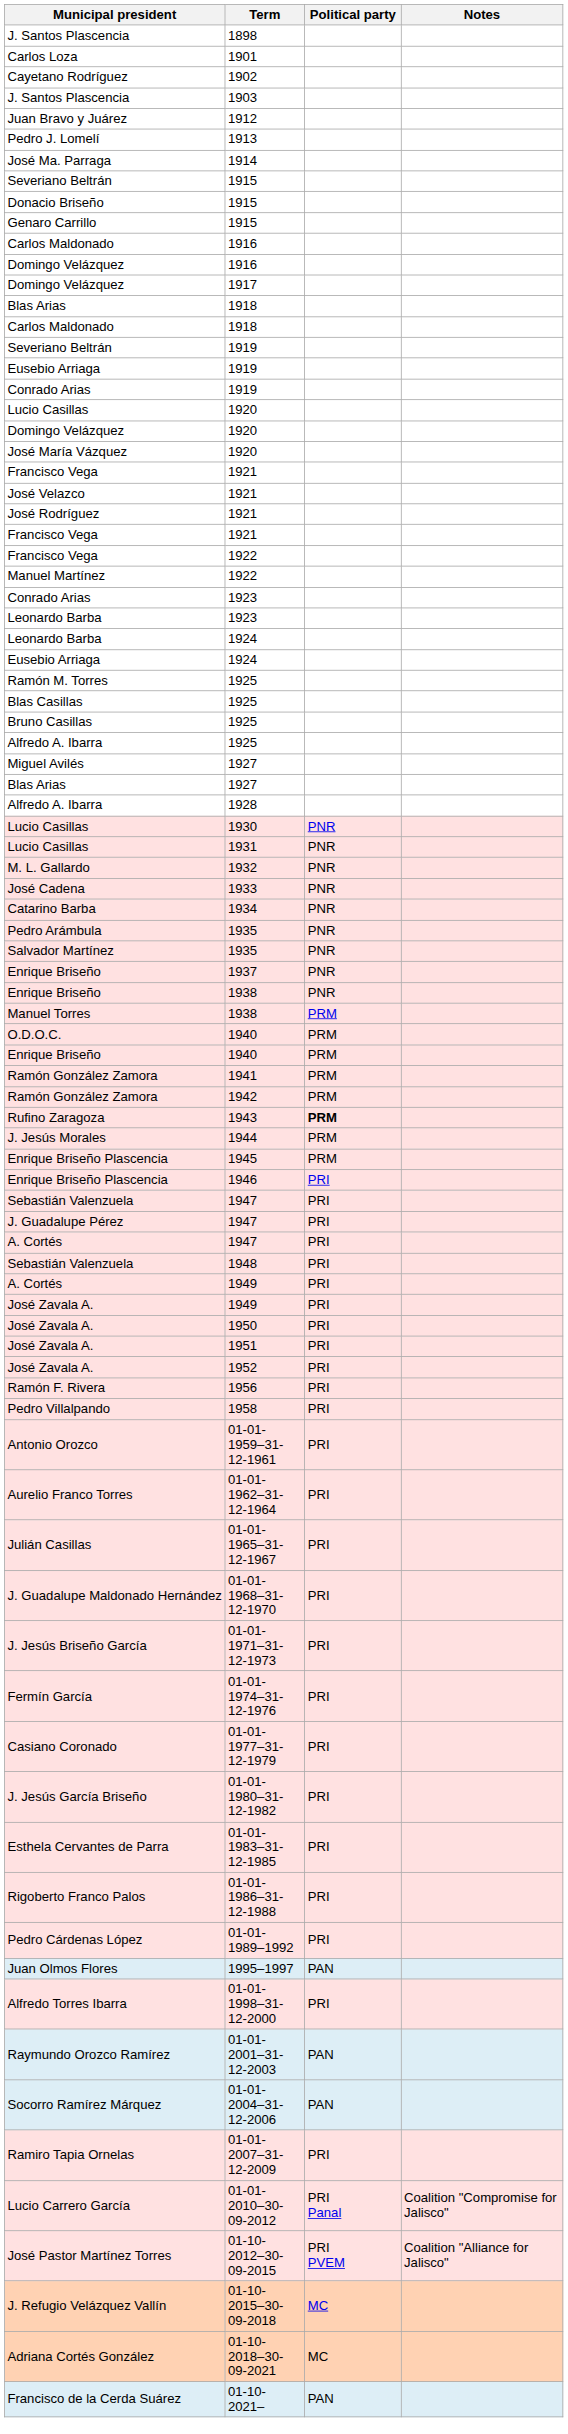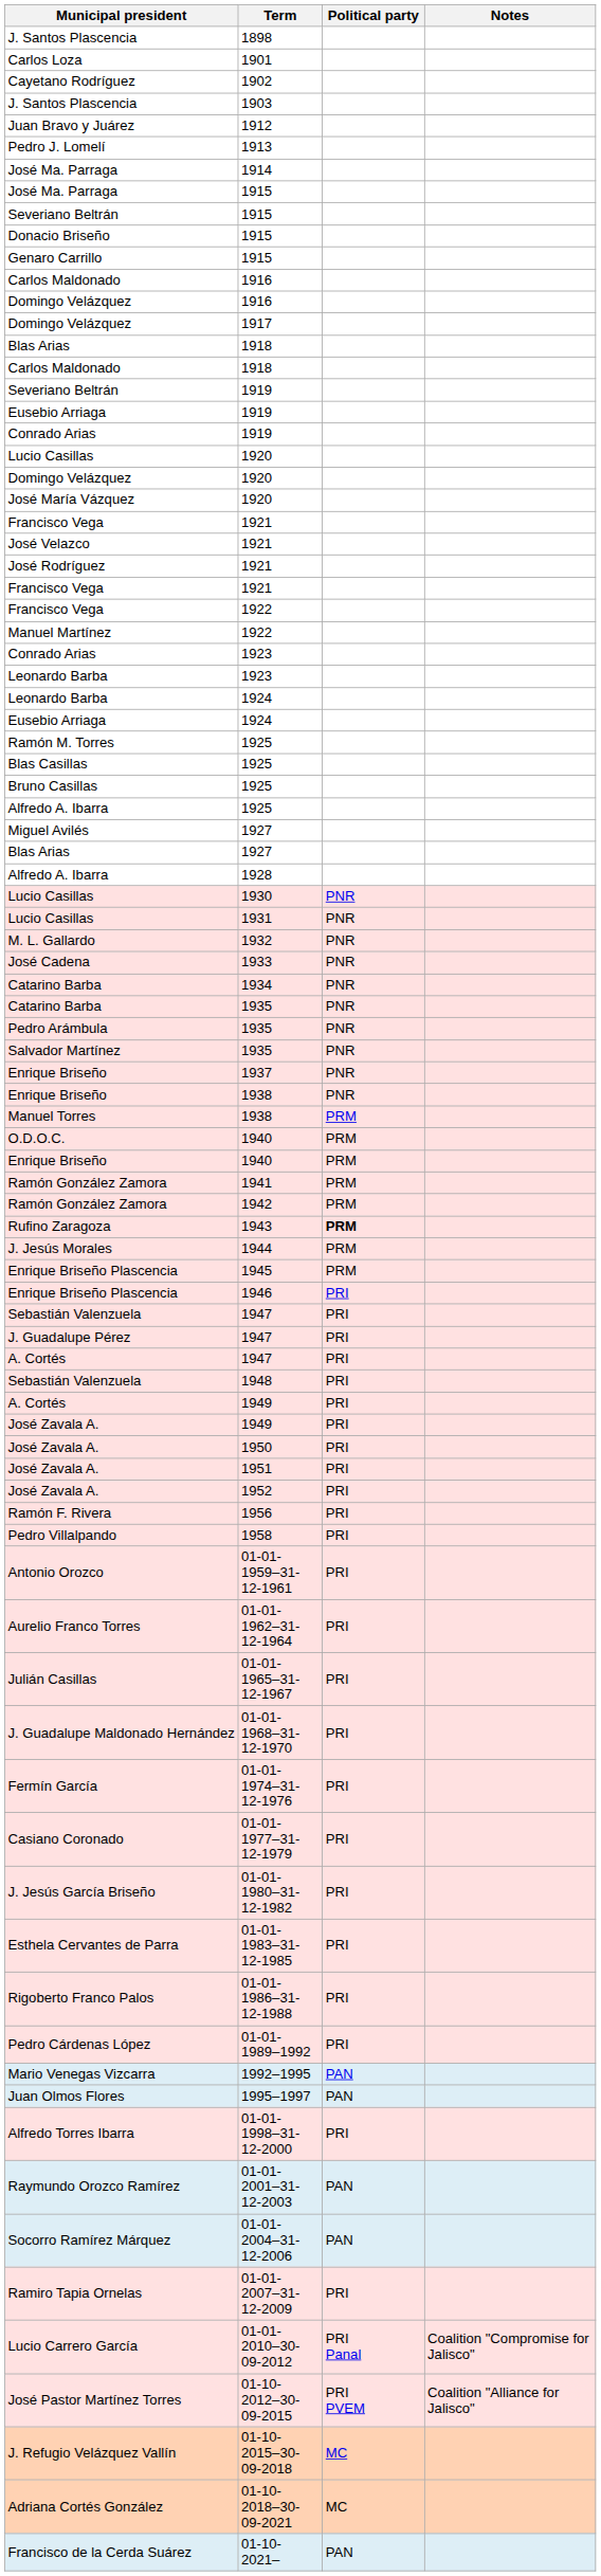 <table class="wikitable">
 <tr>
 <th>Municipal president</th>
 <th width=90px>Term</th>
 <th width=110px>Political party</th>
 <th width=190px>Notes</th>
 </tr>
 <tr style="background:#ffffff">
 <td>J. Santos Plascencia</td>
 <td>1898</td>
 <td></td>
 <td></td>
 </tr>
 <tr style="background:#ffffff">
 <td>Carlos Loza</td>
 <td>1901</td>
 <td></td>
 <td></td>
 </tr>
 <tr style="background:#ffffff">
 <td>Cayetano Rodríguez</td>
 <td>1902</td>
 <td></td>
 <td></td>
 </tr>
 <tr style="background:#ffffff">
 <td>J. Santos Plascencia</td>
 <td>1903</td>
 <td></td>
 <td></td>
 </tr>
 <tr style="background:#ffffff">
 <td>Juan Bravo y Juárez</td>
 <td>1912</td>
 <td></td>
 <td></td>
 </tr>
 <tr style="background:#ffffff">
 <td>Pedro J. Lomelí</td>
 <td>1913</td>
 <td></td>
 <td></td>
 </tr>
 <tr style="background:#ffffff">
 <td>José Ma. Parraga</td>
 <td>1914</td>
+<td></td>
+<td></td>
+</tr>
+<tr style="background:#ffffff">
+<td>José Ma. Parraga</td>
+<td>1915</td>
 <td></td>
 <td></td>
 </tr>
 <tr style="background:#ffffff">
 <td>Severiano Beltrán</td>
 <td>1915</td>
 <td></td>
 <td></td>
 </tr>
 <tr style="background:#ffffff">
 <td>Donacio Briseño</td>
 <td>1915</td>
 <td></td>
 <td></td>
 </tr>
 <tr style="background:#ffffff">
 <td>Genaro Carrillo</td>
 <td>1915</td>
 <td></td>
 <td></td>
 </tr>
 <tr style="background:#ffffff">
 <td>Carlos Maldonado</td>
 <td>1916</td>
 <td></td>
 <td></td>
 </tr>
 <tr style="background:#ffffff">
 <td>Domingo Velázquez</td>
 <td>1916</td>
 <td></td>
 <td></td>
 </tr>
 <tr style="background:#ffffff">
 <td>Domingo Velázquez</td>
 <td>1917</td>
 <td></td>
 <td></td>
 </tr>
 <tr style="background:#ffffff">
 <td>Blas Arias</td>
 <td>1918</td>
 <td></td>
 <td></td>
 </tr>
 <tr style="background:#ffffff">
 <td>Carlos Maldonado</td>
 <td>1918</td>
 <td></td>
 <td></td>
 </tr>
 <tr style="background:#ffffff">
 <td>Severiano Beltrán</td>
 <td>1919</td>
 <td></td>
 <td></td>
 </tr>
 <tr style="background:#ffffff">
 <td>Eusebio Arriaga</td>
 <td>1919</td>
 <td></td>
 <td></td>
 </tr>
 <tr style="background:#ffffff">
 <td>Conrado Arias</td>
 <td>1919</td>
 <td></td>
 <td></td>
 </tr>
 <tr style="background:#ffffff">
 <td>Lucio Casillas</td>
 <td>1920</td>
 <td></td>
 <td></td>
 </tr>
 <tr style="background:#ffffff">
 <td>Domingo Velázquez</td>
 <td>1920</td>
 <td></td>
 <td></td>
 </tr>
 <tr style="background:#ffffff">
 <td>José María Vázquez</td>
 <td>1920</td>
 <td></td>
 <td></td>
 </tr>
 <tr style="background:#ffffff">
 <td>Francisco Vega</td>
 <td>1921</td>
 <td></td>
 <td></td>
 </tr>
 <tr style="background:#ffffff">
 <td>José Velazco</td>
 <td>1921</td>
 <td></td>
 <td></td>
 </tr>
 <tr style="background:#ffffff">
 <td>José Rodríguez</td>
 <td>1921</td>
 <td></td>
 <td></td>
 </tr>
 <tr style="background:#ffffff">
 <td>Francisco Vega</td>
 <td>1921</td>
 <td></td>
 <td></td>
 </tr>
 <tr style="background:#ffffff">
 <td>Francisco Vega</td>
 <td>1922</td>
 <td></td>
 <td></td>
 </tr>
 <tr style="background:#ffffff">
 <td>Manuel Martínez</td>
 <td>1922</td>
 <td></td>
 <td></td>
 </tr>
 <tr style="background:#ffffff">
 <td>Conrado Arias</td>
 <td>1923</td>
 <td></td>
 <td></td>
 </tr>
 <tr style="background:#ffffff">
 <td>Leonardo Barba</td>
 <td>1923</td>
 <td></td>
 <td></td>
 </tr>
 <tr style="background:#ffffff">
 <td>Leonardo Barba</td>
 <td>1924</td>
 <td></td>
 <td></td>
 </tr>
 <tr style="background:#ffffff">
 <td>Eusebio Arriaga</td>
 <td>1924</td>
 <td></td>
 <td></td>
 </tr>
 <tr style="background:#ffffff">
 <td>Ramón M. Torres</td>
 <td>1925</td>
 <td></td>
 <td></td>
 </tr>
 <tr style="background:#ffffff">
 <td>Blas Casillas</td>
 <td>1925</td>
 <td></td>
 <td></td>
 </tr>
 <tr style="background:#ffffff">
 <td>Bruno Casillas</td>
 <td>1925</td>
 <td></td>
 <td></td>
 </tr>
 <tr style="background:#ffffff">
 <td>Alfredo A. Ibarra</td>
 <td>1925</td>
 <td></td>
 <td></td>
 </tr>
 <tr style="background:#ffffff">
 <td>Miguel Avilés</td>
 <td>1927</td>
 <td></td>
 <td></td>
 </tr>
 <tr style="background:#ffffff">
 <td>Blas Arias</td>
 <td>1927</td>
 <td></td>
 <td></td>
 </tr>
 <tr style="background:#ffffff">
 <td>Alfredo A. Ibarra</td>
 <td>1928</td>
 <td></td>
 <td></td>
 </tr>
 <tr style="background:#ffe1e1">
 <td>Lucio Casillas</td>
 <td>1930</td>
 <td><a href='#'>PNR</a> </td>
 <td></td>
 </tr>
 <tr style="background:#ffe1e1">
 <td>Lucio Casillas</td>
 <td>1931</td>
 <td>PNR </td>
 <td></td>
 </tr>
 <tr style="background:#ffe1e1">
 <td>M. L. Gallardo</td>
 <td>1932</td>
 <td>PNR </td>
 <td></td>
 </tr>
 <tr style="background:#ffe1e1">
 <td>José Cadena</td>
 <td>1933</td>
 <td>PNR </td>
 <td></td>
 </tr>
 <tr style="background:#ffe1e1">
 <td>Catarino Barba</td>
 <td>1934</td>
 <td>PNR </td>
 <td></td>
 </tr>
 <tr style="background:#ffe1e1">
+<td>Catarino Barba</td>
+<td>1935</td>
+<td>PNR </td>
+<td></td>
+</tr>
+<tr style="background:#ffe1e1">
 <td>Pedro Arámbula</td>
 <td>1935</td>
 <td>PNR </td>
 <td></td>
 </tr>
 <tr style="background:#ffe1e1">
 <td>Salvador Martínez</td>
 <td>1935</td>
 <td>PNR </td>
 <td></td>
 </tr>
 <tr style="background:#ffe1e1">
 <td>Enrique Briseño</td>
 <td>1937</td>
 <td>PNR </td>
 <td></td>
 </tr>
 <tr style="background:#ffe1e1">
 <td>Enrique Briseño</td>
 <td>1938</td>
 <td>PNR </td>
 <td></td>
 </tr>
 <tr style="background:#ffe1e1">
 <td>Manuel Torres</td>
 <td>1938</td>
 <td><a href='#'>PRM</a> </td>
 <td></td>
 </tr>
 <tr style="background:#ffe1e1">
 <td>O.D.O.C.</td>
 <td>1940</td>
 <td>PRM </td>
 <td></td>
 </tr>
 <tr style="background:#ffe1e1">
 <td>Enrique Briseño</td>
 <td>1940</td>
 <td>PRM </td>
 <td></td>
 </tr>
 <tr style="background:#ffe1e1">
 <td>Ramón González Zamora</td>
 <td>1941</td>
 <td>PRM </td>
 <td></td>
 </tr>
 <tr style="background:#ffe1e1">
 <td>Ramón González Zamora</td>
 <td>1942</td>
 <td>PRM </td>
 <td></td>
 </tr>
 <tr style="background:#ffe1e1">
 <td>Rufino Zaragoza</td>
 <td>1943</td>
 <td><strong>PRM </strong></td>
 <td></td>
 </tr>
 <tr style="background:#ffe1e1">
 <td>J. Jesús Morales</td>
 <td>1944</td>
 <td>PRM </td>
 <td></td>
 </tr>
 <tr style="background:#ffe1e1">
 <td>Enrique Briseño Plascencia</td>
 <td>1945</td>
 <td>PRM </td>
 <td></td>
 </tr>
 <tr style="background:#ffe1e1">
 <td>Enrique Briseño Plascencia</td>
 <td>1946</td>
 <td><a href='#'>PRI</a> </td>
 <td></td>
 </tr>
 <tr style="background:#ffe1e1">
 <td>Sebastián Valenzuela</td>
 <td>1947</td>
 <td>PRI </td>
 <td></td>
 </tr>
 <tr style="background:#ffe1e1">
 <td>J. Guadalupe Pérez</td>
 <td>1947</td>
 <td>PRI </td>
 <td></td>
 </tr>
 <tr style="background:#ffe1e1">
 <td>A. Cortés</td>
 <td>1947</td>
 <td>PRI </td>
 <td></td>
 </tr>
 <tr style="background:#ffe1e1">
 <td>Sebastián Valenzuela</td>
 <td>1948</td>
 <td>PRI </td>
 <td></td>
 </tr>
 <tr style="background:#ffe1e1">
 <td>A. Cortés</td>
 <td>1949</td>
 <td>PRI </td>
 <td></td>
 </tr>
 <tr style="background:#ffe1e1">
 <td>José Zavala A.</td>
 <td>1949</td>
 <td>PRI </td>
 <td></td>
 </tr>
 <tr style="background:#ffe1e1">
 <td>José Zavala A.</td>
 <td>1950</td>
 <td>PRI </td>
 <td></td>
 </tr>
 <tr style="background:#ffe1e1">
 <td>José Zavala A.</td>
 <td>1951</td>
 <td>PRI </td>
 <td></td>
 </tr>
 <tr style="background:#ffe1e1">
 <td>José Zavala A.</td>
 <td>1952</td>
 <td>PRI </td>
 <td></td>
 </tr>
 <tr style="background:#ffe1e1">
 <td>Ramón F. Rivera</td>
 <td>1956</td>
 <td>PRI </td>
 <td></td>
 </tr>
 <tr style="background:#ffe1e1">
 <td>Pedro Villalpando</td>
 <td>1958</td>
 <td>PRI </td>
 <td></td>
 </tr>
 <tr style="background:#ffe1e1">
 <td>Antonio Orozco</td>
 <td>01-01-1959–31-12-1961</td>
 <td>PRI </td>
 <td></td>
 </tr>
 <tr style="background:#ffe1e1">
 <td>Aurelio Franco Torres</td>
 <td>01-01-1962–31-12-1964</td>
 <td>PRI </td>
 <td></td>
 </tr>
 <tr style="background:#ffe1e1">
 <td>Julián Casillas</td>
 <td>01-01-1965–31-12-1967</td>
 <td>PRI </td>
 <td></td>
 </tr>
 <tr style="background:#ffe1e1">
 <td>J. Guadalupe Maldonado Hernández</td>
 <td>01-01-1968–31-12-1970</td>
 <td>PRI </td>
 <td></td>
 </tr>
 <tr style="background:#ffe1e1">
-<td>J. Jesús Briseño García</td>
-<td>01-01-1971–31-12-1973</td>
-<td>PRI </td>
-<td></td>
-</tr>
-<tr style="background:#ffe1e1">
 <td>Fermín García</td>
 <td>01-01-1974–31-12-1976</td>
 <td>PRI </td>
 <td></td>
 </tr>
 <tr style="background:#ffe1e1">
 <td>Casiano Coronado</td>
 <td>01-01-1977–31-12-1979</td>
 <td>PRI </td>
 <td></td>
 </tr>
 <tr style="background:#ffe1e1">
 <td>J. Jesús García Briseño</td>
 <td>01-01-1980–31-12-1982</td>
 <td>PRI </td>
 <td></td>
 </tr>
 <tr style="background:#ffe1e1">
 <td>Esthela Cervantes de Parra</td>
 <td>01-01-1983–31-12-1985</td>
 <td>PRI </td>
 <td></td>
 </tr>
 <tr style="background:#ffe1e1">
 <td>Rigoberto Franco Palos</td>
 <td>01-01-1986–31-12-1988</td>
 <td>PRI </td>
 <td></td>
 </tr>
 <tr style="background:#ffe1e1">
 <td>Pedro Cárdenas López</td>
 <td>01-01-1989–1992</td>
 <td>PRI </td>
+<td></td>
+</tr>
+<tr style="background:#ddeef6">
+<td>Mario Venegas Vizcarra</td>
+<td>1992–1995</td>
+<td><a href='#'>PAN</a> </td>
 <td></td>
 </tr>
 <tr style="background:#ddeef6">
 <td>Juan Olmos Flores</td>
 <td>1995–1997</td>
 <td>PAN </td>
 <td></td>
 </tr>
 <tr style="background:#ffe1e1">
 <td>Alfredo Torres Ibarra</td>
 <td>01-01-1998–31-12-2000</td>
 <td>PRI </td>
 <td></td>
 </tr>
 <tr style="background:#ddeef6">
 <td>Raymundo Orozco Ramírez</td>
 <td>01-01-2001–31-12-2003</td>
 <td>PAN </td>
 <td></td>
 </tr>
 <tr style="background:#ddeef6">
 <td>Socorro Ramírez Márquez</td>
 <td>01-01-2004–31-12-2006</td>
 <td>PAN </td>
 <td></td>
 </tr>
 <tr style="background:#ffe1e1">
 <td>Ramiro Tapia Ornelas</td>
 <td>01-01-2007–31-12-2009</td>
 <td>PRI </td>
 <td></td>
 </tr>
 <tr style="background:#ffe1e1">
 <td>Lucio Carrero García</td>
 <td>01-01-2010–30-09-2012</td>
 <td>PRI <br> <a href='#'>Panal</a> </td>
 <td>Coalition "Compromise for Jalisco"</td>
 </tr>
 <tr style="background:#ffe1e1">
 <td>José Pastor Martínez Torres</td>
 <td>01-10-2012–30-09-2015</td>
 <td>PRI <br> <a href='#'>PVEM</a> </td>
 <td>Coalition "Alliance for Jalisco"</td>
 </tr>
 <tr style="background:#ffd2b3">
 <td>J. Refugio Velázquez Vallín</td>
 <td>01-10-2015–30-09-2018</td>
 <td><a href='#'>MC</a> </td>
 <td></td>
 </tr>
 <tr style="background:#ffd2b3">
 <td>Adriana Cortés González</td>
 <td>01-10-2018–30-09-2021</td>
 <td>MC </td>
 <td></td>
 </tr>
 <tr style="background:#ddeef6">
 <td>Francisco de la Cerda Suárez</td>
 <td>01-10-2021–</td>
 <td>PAN </td>
 <td></td>
 </tr>
 </table>
